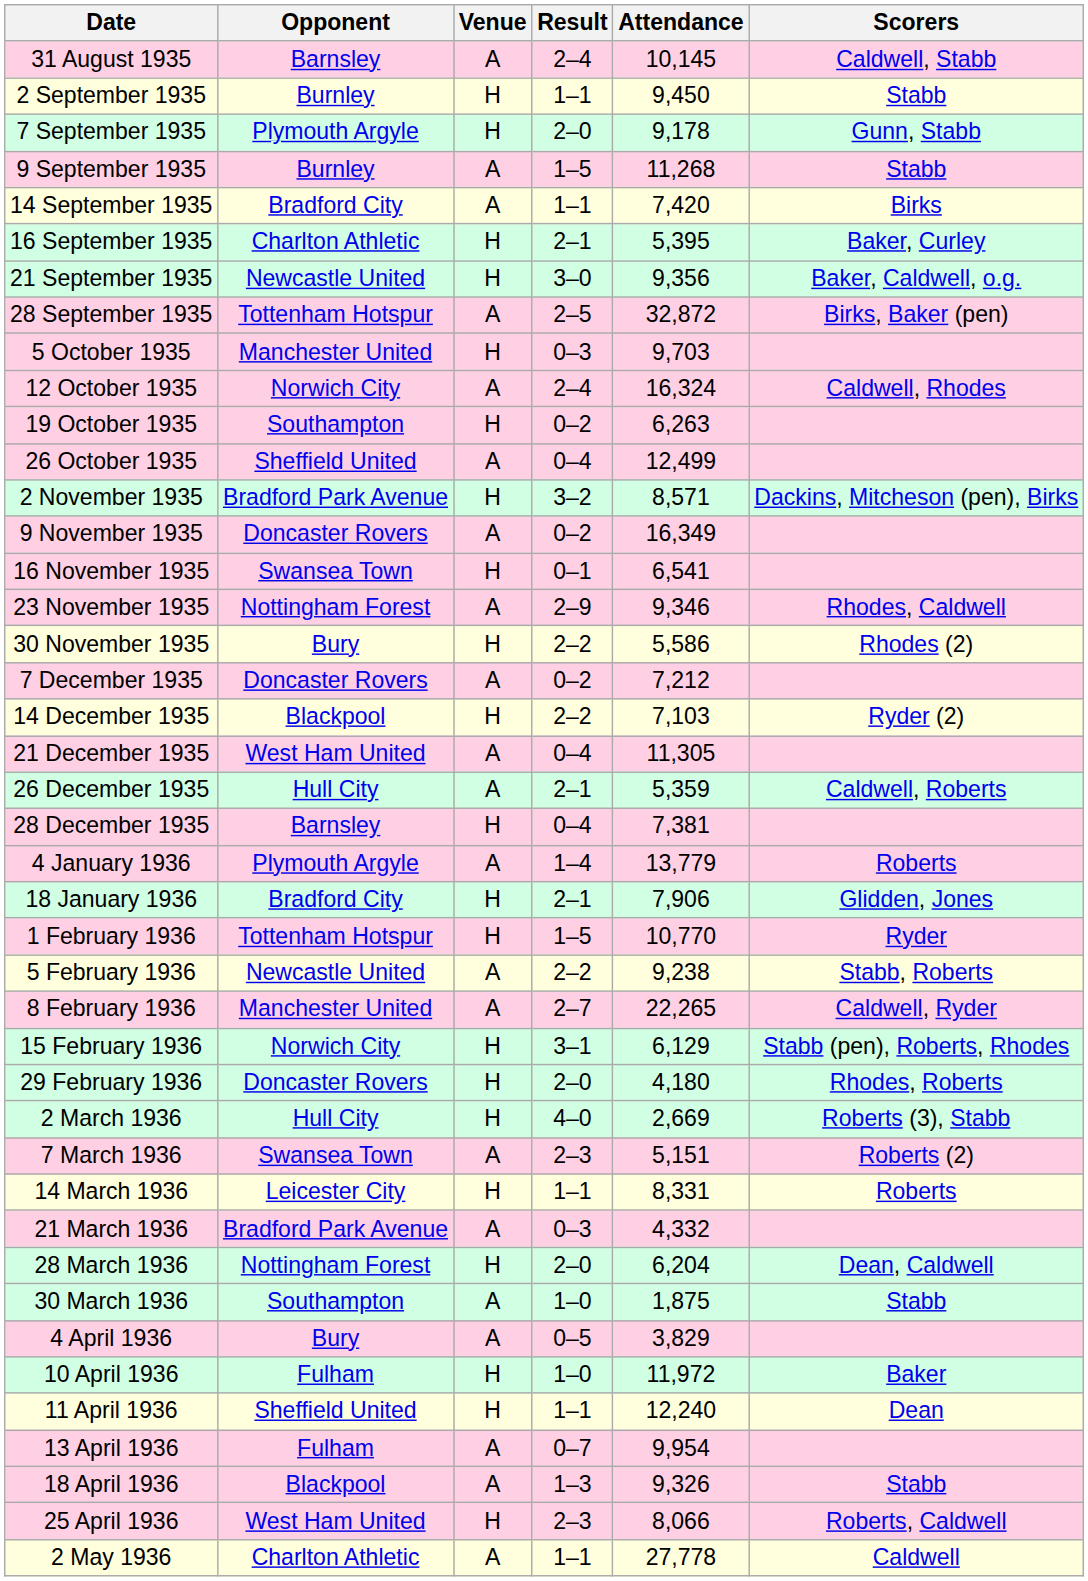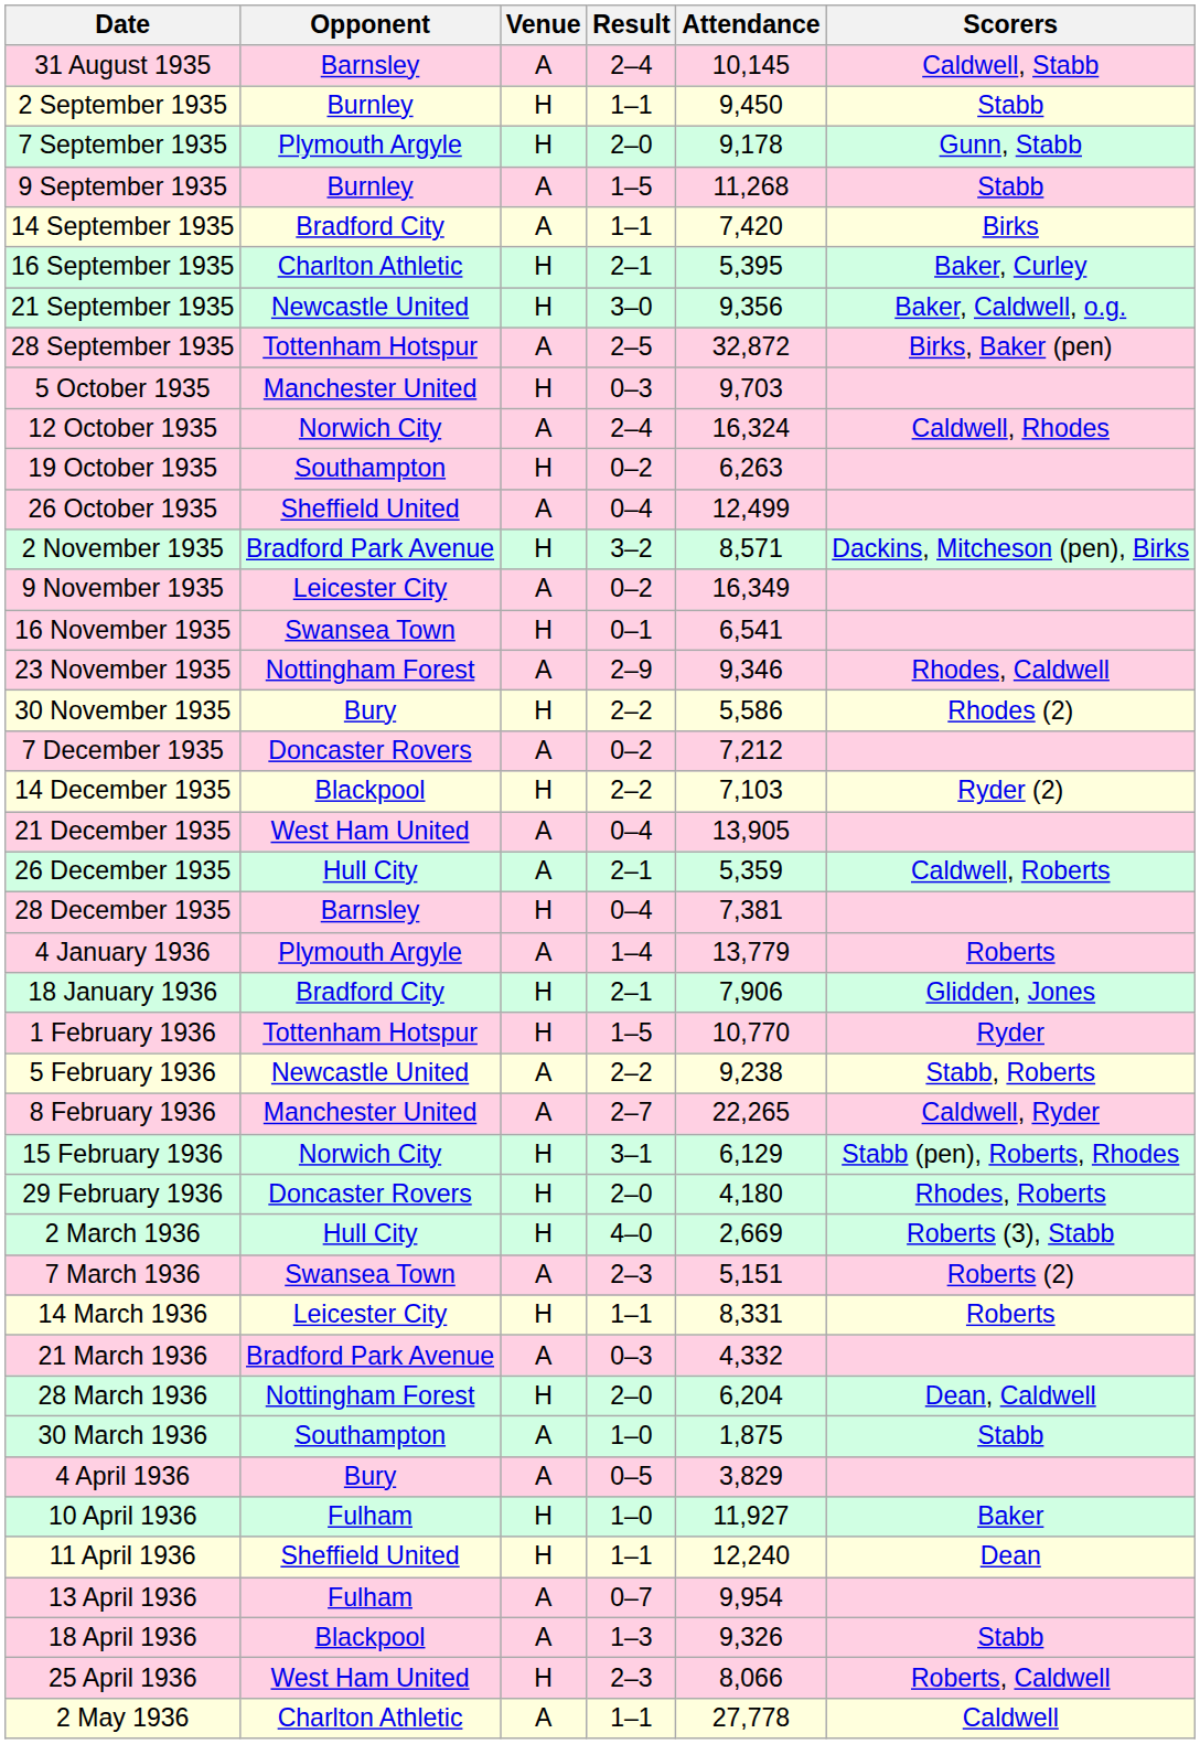 <table class="wikitable sortable" style="text-align:center;">
 <tr>
 <th>Date</th>
 <th>Opponent</th>
 <th>Venue</th>
 <th>Result</th>
 <th>Attendance</th>
 <th>Scorers</th>
 </tr>
 <tr style="background:#ffd0e3;">
 <td>31 August 1935</td>
 <td><a href='#'>Barnsley</a></td>
 <td>A</td>
 <td>2–4</td>
 <td>10,145</td>
 <td><a href='#'>Caldwell</a>, <a href='#'>Stabb</a></td>
 </tr>
 <tr style="background:#ffd;">
 <td>2 September 1935</td>
 <td><a href='#'>Burnley</a></td>
 <td>H</td>
 <td>1–1</td>
 <td>9,450</td>
 <td><a href='#'>Stabb</a></td>
 </tr>
 <tr style="background:#d0ffe3;">
 <td>7 September 1935</td>
 <td><a href='#'>Plymouth Argyle</a></td>
 <td>H</td>
 <td>2–0</td>
 <td>9,178</td>
 <td><a href='#'>Gunn</a>, <a href='#'>Stabb</a></td>
 </tr>
 <tr style="background:#ffd0e3;">
 <td>9 September 1935</td>
 <td><a href='#'>Burnley</a></td>
 <td>A</td>
 <td>1–5</td>
 <td>11,268</td>
 <td><a href='#'>Stabb</a></td>
 </tr>
 <tr style="background:#ffd;">
 <td>14 September 1935</td>
 <td><a href='#'>Bradford City</a></td>
 <td>A</td>
 <td>1–1</td>
 <td>7,420</td>
 <td><a href='#'>Birks</a></td>
 </tr>
 <tr style="background:#d0ffe3;">
 <td>16 September 1935</td>
 <td><a href='#'>Charlton Athletic</a></td>
 <td>H</td>
 <td>2–1</td>
 <td>5,395</td>
 <td><a href='#'>Baker</a>, <a href='#'>Curley</a></td>
 </tr>
 <tr style="background:#d0ffe3;">
 <td>21 September 1935</td>
 <td><a href='#'>Newcastle United</a></td>
 <td>H</td>
 <td>3–0</td>
 <td>9,356</td>
 <td><a href='#'>Baker</a>, <a href='#'>Caldwell</a>, <a href='#'>o.g.</a></td>
 </tr>
 <tr style="background:#ffd0e3;">
 <td>28 September 1935</td>
 <td><a href='#'>Tottenham Hotspur</a></td>
 <td>A</td>
 <td>2–5</td>
 <td>32,872</td>
 <td><a href='#'>Birks</a>, <a href='#'>Baker</a> (pen)</td>
 </tr>
 <tr style="background:#ffd0e3;">
 <td>5 October 1935</td>
 <td><a href='#'>Manchester United</a></td>
 <td>H</td>
 <td>0–3</td>
 <td>9,703</td>
 <td></td>
 </tr>
 <tr style="background:#ffd0e3;">
 <td>12 October 1935</td>
 <td><a href='#'>Norwich City</a></td>
 <td>A</td>
 <td>2–4</td>
 <td>16,324</td>
 <td><a href='#'>Caldwell</a>, <a href='#'>Rhodes</a></td>
 </tr>
 <tr style="background:#ffd0e3;">
 <td>19 October 1935</td>
 <td><a href='#'>Southampton</a></td>
 <td>H</td>
 <td>0–2</td>
 <td>6,263</td>
 <td></td>
 </tr>
 <tr style="background:#ffd0e3;">
 <td>26 October 1935</td>
 <td><a href='#'>Sheffield United</a></td>
 <td>A</td>
 <td>0–4</td>
 <td>12,499</td>
 <td></td>
 </tr>
 <tr style="background:#d0ffe3;">
 <td>2 November 1935</td>
 <td><a href='#'>Bradford Park Avenue</a></td>
 <td>H</td>
 <td>3–2</td>
 <td>8,571</td>
 <td><a href='#'>Dackins</a>, <a href='#'>Mitcheson</a> (pen), <a href='#'>Birks</a></td>
 </tr>
 <tr style="background:#ffd0e3;">
 <td>9 November 1935</td>
-<td><a href='#'>Doncaster Rovers</a></td>
+<td><a href='#'>Leicester City</a></td>
 <td>A</td>
 <td>0–2</td>
 <td>16,349</td>
 <td></td>
 </tr>
 <tr style="background:#ffd0e3;">
 <td>16 November 1935</td>
 <td><a href='#'>Swansea Town</a></td>
 <td>H</td>
 <td>0–1</td>
 <td>6,541</td>
 <td></td>
 </tr>
 <tr style="background:#ffd0e3;">
 <td>23 November 1935</td>
 <td><a href='#'>Nottingham Forest</a></td>
 <td>A</td>
 <td>2–9</td>
 <td>9,346</td>
 <td><a href='#'>Rhodes</a>, <a href='#'>Caldwell</a></td>
 </tr>
 <tr style="background:#ffd;">
 <td>30 November 1935</td>
 <td><a href='#'>Bury</a></td>
 <td>H</td>
 <td>2–2</td>
 <td>5,586</td>
 <td><a href='#'>Rhodes</a> (2)</td>
 </tr>
 <tr style="background:#ffd0e3;">
 <td>7 December 1935</td>
 <td><a href='#'>Doncaster Rovers</a></td>
 <td>A</td>
 <td>0–2</td>
 <td>7,212</td>
 <td></td>
 </tr>
 <tr style="background:#ffd;">
 <td>14 December 1935</td>
 <td><a href='#'>Blackpool</a></td>
 <td>H</td>
 <td>2–2</td>
 <td>7,103</td>
 <td><a href='#'>Ryder</a> (2)</td>
 </tr>
 <tr style="background:#ffd0e3;">
 <td>21 December 1935</td>
 <td><a href='#'>West Ham United</a></td>
 <td>A</td>
 <td>0–4</td>
-<td>11,305</td>
+<td>13,905</td>
 <td></td>
 </tr>
 <tr style="background:#d0ffe3;">
 <td>26 December 1935</td>
 <td><a href='#'>Hull City</a></td>
 <td>A</td>
 <td>2–1</td>
 <td>5,359</td>
 <td><a href='#'>Caldwell</a>, <a href='#'>Roberts</a></td>
 </tr>
 <tr style="background:#ffd0e3;">
 <td>28 December 1935</td>
 <td><a href='#'>Barnsley</a></td>
 <td>H</td>
 <td>0–4</td>
 <td>7,381</td>
 <td></td>
 </tr>
 <tr style="background:#ffd0e3;">
 <td>4 January 1936</td>
 <td><a href='#'>Plymouth Argyle</a></td>
 <td>A</td>
 <td>1–4</td>
 <td>13,779</td>
 <td><a href='#'>Roberts</a></td>
 </tr>
 <tr style="background:#d0ffe3;">
 <td>18 January 1936</td>
 <td><a href='#'>Bradford City</a></td>
 <td>H</td>
 <td>2–1</td>
 <td>7,906</td>
 <td><a href='#'>Glidden</a>, <a href='#'>Jones</a></td>
 </tr>
 <tr style="background:#ffd0e3;">
 <td>1 February 1936</td>
 <td><a href='#'>Tottenham Hotspur</a></td>
 <td>H</td>
 <td>1–5</td>
 <td>10,770</td>
 <td><a href='#'>Ryder</a></td>
 </tr>
 <tr style="background:#ffd;">
 <td>5 February 1936</td>
 <td><a href='#'>Newcastle United</a></td>
 <td>A</td>
 <td>2–2</td>
 <td>9,238</td>
 <td><a href='#'>Stabb</a>, <a href='#'>Roberts</a></td>
 </tr>
 <tr style="background:#ffd0e3;">
 <td>8 February 1936</td>
 <td><a href='#'>Manchester United</a></td>
 <td>A</td>
 <td>2–7</td>
 <td>22,265</td>
 <td><a href='#'>Caldwell</a>, <a href='#'>Ryder</a></td>
 </tr>
 <tr style="background:#d0ffe3;">
 <td>15 February 1936</td>
 <td><a href='#'>Norwich City</a></td>
 <td>H</td>
 <td>3–1</td>
 <td>6,129</td>
 <td><a href='#'>Stabb</a> (pen), <a href='#'>Roberts</a>, <a href='#'>Rhodes</a></td>
 </tr>
 <tr style="background:#d0ffe3;">
 <td>29 February 1936</td>
 <td><a href='#'>Doncaster Rovers</a></td>
 <td>H</td>
 <td>2–0</td>
 <td>4,180</td>
 <td><a href='#'>Rhodes</a>, <a href='#'>Roberts</a></td>
 </tr>
 <tr style="background:#d0ffe3;">
 <td>2 March 1936</td>
 <td><a href='#'>Hull City</a></td>
 <td>H</td>
 <td>4–0</td>
 <td>2,669</td>
 <td><a href='#'>Roberts</a> (3), <a href='#'>Stabb</a></td>
 </tr>
 <tr style="background:#ffd0e3;">
 <td>7 March 1936</td>
 <td><a href='#'>Swansea Town</a></td>
 <td>A</td>
 <td>2–3</td>
 <td>5,151</td>
 <td><a href='#'>Roberts</a> (2)</td>
 </tr>
 <tr style="background:#ffd;">
 <td>14 March 1936</td>
 <td><a href='#'>Leicester City</a></td>
 <td>H</td>
 <td>1–1</td>
 <td>8,331</td>
 <td><a href='#'>Roberts</a></td>
 </tr>
 <tr style="background:#ffd0e3;">
 <td>21 March 1936</td>
 <td><a href='#'>Bradford Park Avenue</a></td>
 <td>A</td>
 <td>0–3</td>
 <td>4,332</td>
 <td></td>
 </tr>
 <tr style="background:#d0ffe3;">
 <td>28 March 1936</td>
 <td><a href='#'>Nottingham Forest</a></td>
 <td>H</td>
 <td>2–0</td>
 <td>6,204</td>
 <td><a href='#'>Dean</a>, <a href='#'>Caldwell</a></td>
 </tr>
 <tr style="background:#d0ffe3;">
 <td>30 March 1936</td>
 <td><a href='#'>Southampton</a></td>
 <td>A</td>
 <td>1–0</td>
 <td>1,875</td>
 <td><a href='#'>Stabb</a></td>
 </tr>
 <tr style="background:#ffd0e3;">
 <td>4 April 1936</td>
 <td><a href='#'>Bury</a></td>
 <td>A</td>
 <td>0–5</td>
 <td>3,829</td>
 <td></td>
 </tr>
 <tr style="background:#d0ffe3;">
 <td>10 April 1936</td>
 <td><a href='#'>Fulham</a></td>
 <td>H</td>
 <td>1–0</td>
-<td>11,972</td>
+<td>11,927</td>
 <td><a href='#'>Baker</a></td>
 </tr>
 <tr style="background:#ffd;">
 <td>11 April 1936</td>
 <td><a href='#'>Sheffield United</a></td>
 <td>H</td>
 <td>1–1</td>
 <td>12,240</td>
 <td><a href='#'>Dean</a></td>
 </tr>
 <tr style="background:#ffd0e3;">
 <td>13 April 1936</td>
 <td><a href='#'>Fulham</a></td>
 <td>A</td>
 <td>0–7</td>
 <td>9,954</td>
 <td></td>
 </tr>
 <tr style="background:#ffd0e3;">
 <td>18 April 1936</td>
 <td><a href='#'>Blackpool</a></td>
 <td>A</td>
 <td>1–3</td>
 <td>9,326</td>
 <td><a href='#'>Stabb</a></td>
 </tr>
 <tr style="background:#ffd0e3;">
 <td>25 April 1936</td>
 <td><a href='#'>West Ham United</a></td>
 <td>H</td>
 <td>2–3</td>
 <td>8,066</td>
 <td><a href='#'>Roberts</a>, <a href='#'>Caldwell</a></td>
 </tr>
 <tr style="background:#ffd;">
 <td>2 May 1936</td>
 <td><a href='#'>Charlton Athletic</a></td>
 <td>A</td>
 <td>1–1</td>
 <td>27,778</td>
 <td><a href='#'>Caldwell</a></td>
 </tr>
 </table>
